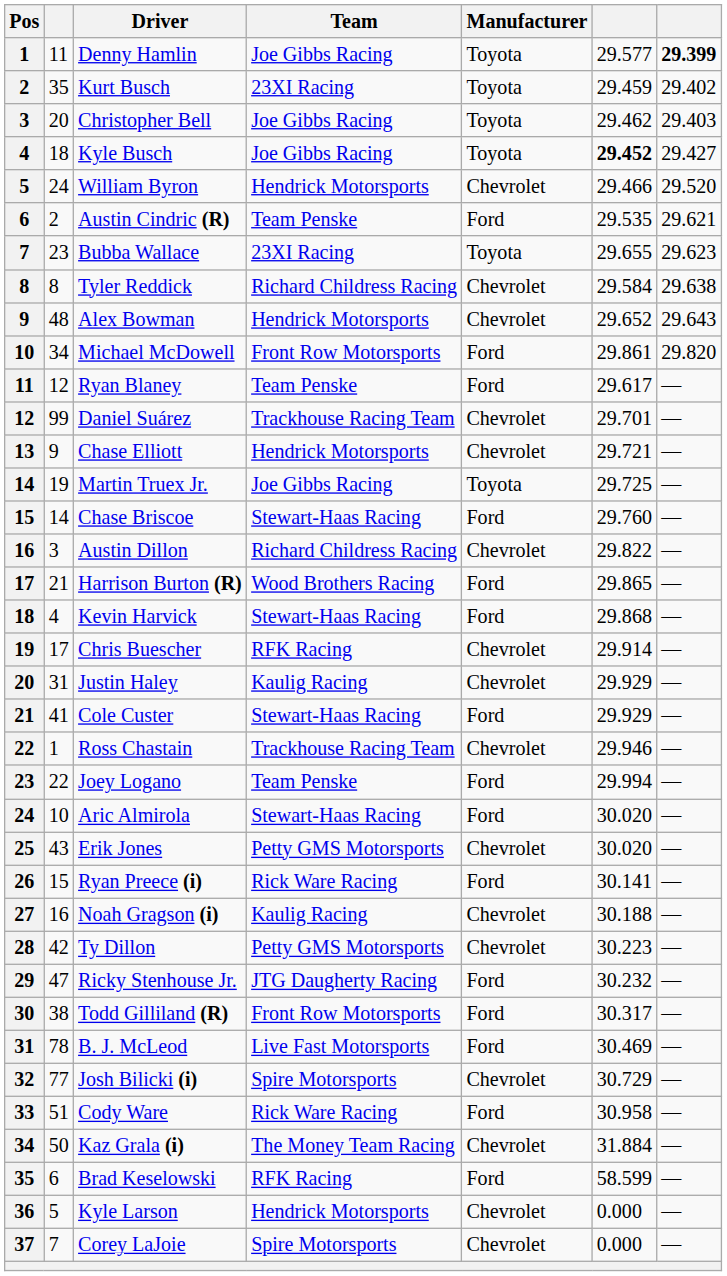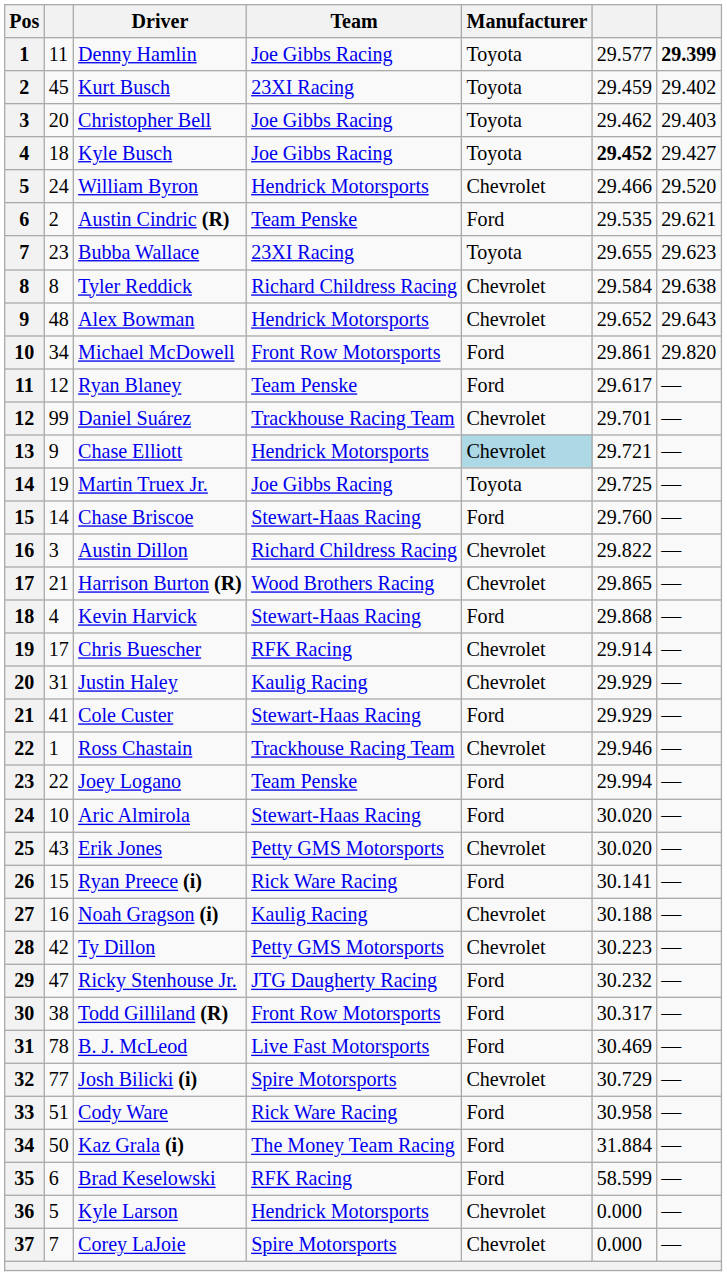 <table class="wikitable" style="font-size:95%">
 <tr>
 <th>Pos</th>
 <th></th>
 <th>Driver</th>
 <th>Team</th>
 <th>Manufacturer</th>
 <th></th>
 <th></th>
 </tr>
 <tr>
 <th>1</th>
 <td>11</td>
 <td><a href='#'>Denny Hamlin</a></td>
 <td><a href='#'>Joe Gibbs Racing</a></td>
 <td>Toyota</td>
 <td>29.577</td>
 <td><strong>29.399</strong></td>
 </tr>
 <tr>
 <th>2</th>
-<td>35</td>
+<td>45</td>
 <td><a href='#'>Kurt Busch</a></td>
 <td><a href='#'>23XI Racing</a></td>
 <td>Toyota</td>
 <td>29.459</td>
 <td>29.402</td>
 </tr>
 <tr>
 <th>3</th>
 <td>20</td>
 <td><a href='#'>Christopher Bell</a></td>
 <td><a href='#'>Joe Gibbs Racing</a></td>
 <td>Toyota</td>
 <td>29.462</td>
 <td>29.403</td>
 </tr>
 <tr>
 <th>4</th>
 <td>18</td>
 <td><a href='#'>Kyle Busch</a></td>
 <td><a href='#'>Joe Gibbs Racing</a></td>
 <td>Toyota</td>
 <td><strong>29.452</strong></td>
 <td>29.427</td>
 </tr>
 <tr>
 <th>5</th>
 <td>24</td>
 <td><a href='#'>William Byron</a></td>
 <td><a href='#'>Hendrick Motorsports</a></td>
 <td>Chevrolet</td>
 <td>29.466</td>
 <td>29.520</td>
 </tr>
 <tr>
 <th>6</th>
 <td>2</td>
 <td><a href='#'>Austin Cindric</a> <strong>(R)</strong></td>
 <td><a href='#'>Team Penske</a></td>
 <td>Ford</td>
 <td>29.535</td>
 <td>29.621</td>
 </tr>
 <tr>
 <th>7</th>
 <td>23</td>
 <td><a href='#'>Bubba Wallace</a></td>
 <td><a href='#'>23XI Racing</a></td>
 <td>Toyota</td>
 <td>29.655</td>
 <td>29.623</td>
 </tr>
 <tr>
 <th>8</th>
 <td>8</td>
 <td><a href='#'>Tyler Reddick</a></td>
 <td><a href='#'>Richard Childress Racing</a></td>
 <td>Chevrolet</td>
 <td>29.584</td>
 <td>29.638</td>
 </tr>
 <tr>
 <th>9</th>
 <td>48</td>
 <td><a href='#'>Alex Bowman</a></td>
 <td><a href='#'>Hendrick Motorsports</a></td>
 <td>Chevrolet</td>
 <td>29.652</td>
 <td>29.643</td>
 </tr>
 <tr>
 <th>10</th>
 <td>34</td>
 <td><a href='#'>Michael McDowell</a></td>
 <td><a href='#'>Front Row Motorsports</a></td>
 <td>Ford</td>
 <td>29.861</td>
 <td>29.820</td>
 </tr>
 <tr>
 <th>11</th>
 <td>12</td>
 <td><a href='#'>Ryan Blaney</a></td>
 <td><a href='#'>Team Penske</a></td>
 <td>Ford</td>
 <td>29.617</td>
 <td>—</td>
 </tr>
 <tr>
 <th>12</th>
 <td>99</td>
 <td><a href='#'>Daniel Suárez</a></td>
 <td><a href='#'>Trackhouse Racing Team</a></td>
 <td>Chevrolet</td>
 <td>29.701</td>
 <td>—</td>
 </tr>
 <tr>
 <th>13</th>
 <td>9</td>
 <td><a href='#'>Chase Elliott</a></td>
 <td><a href='#'>Hendrick Motorsports</a></td>
-<td>Chevrolet</td>
+<td style="background: lightblue;">Chevrolet</td>
 <td>29.721</td>
 <td>—</td>
 </tr>
 <tr>
 <th>14</th>
 <td>19</td>
 <td><a href='#'>Martin Truex Jr.</a></td>
 <td><a href='#'>Joe Gibbs Racing</a></td>
 <td>Toyota</td>
 <td>29.725</td>
 <td>—</td>
 </tr>
 <tr>
 <th>15</th>
 <td>14</td>
 <td><a href='#'>Chase Briscoe</a></td>
 <td><a href='#'>Stewart-Haas Racing</a></td>
 <td>Ford</td>
 <td>29.760</td>
 <td>—</td>
 </tr>
 <tr>
 <th>16</th>
 <td>3</td>
 <td><a href='#'>Austin Dillon</a></td>
 <td><a href='#'>Richard Childress Racing</a></td>
 <td>Chevrolet</td>
 <td>29.822</td>
 <td>—</td>
 </tr>
 <tr>
 <th>17</th>
 <td>21</td>
 <td><a href='#'>Harrison Burton</a> <strong>(R)</strong></td>
 <td><a href='#'>Wood Brothers Racing</a></td>
-<td>Ford</td>
+<td>Chevrolet</td>
 <td>29.865</td>
 <td>—</td>
 </tr>
 <tr>
 <th>18</th>
 <td>4</td>
 <td><a href='#'>Kevin Harvick</a></td>
 <td><a href='#'>Stewart-Haas Racing</a></td>
 <td>Ford</td>
 <td>29.868</td>
 <td>—</td>
 </tr>
 <tr>
 <th>19</th>
 <td>17</td>
 <td><a href='#'>Chris Buescher</a></td>
 <td><a href='#'>RFK Racing</a></td>
 <td>Chevrolet</td>
 <td>29.914</td>
 <td>—</td>
 </tr>
 <tr>
 <th>20</th>
 <td>31</td>
 <td><a href='#'>Justin Haley</a></td>
 <td><a href='#'>Kaulig Racing</a></td>
 <td>Chevrolet</td>
 <td>29.929</td>
 <td>—</td>
 </tr>
 <tr>
 <th>21</th>
 <td>41</td>
 <td><a href='#'>Cole Custer</a></td>
 <td><a href='#'>Stewart-Haas Racing</a></td>
 <td>Ford</td>
 <td>29.929</td>
 <td>—</td>
 </tr>
 <tr>
 <th>22</th>
 <td>1</td>
 <td><a href='#'>Ross Chastain</a></td>
 <td><a href='#'>Trackhouse Racing Team</a></td>
 <td>Chevrolet</td>
 <td>29.946</td>
 <td>—</td>
 </tr>
 <tr>
 <th>23</th>
 <td>22</td>
 <td><a href='#'>Joey Logano</a></td>
 <td><a href='#'>Team Penske</a></td>
 <td>Ford</td>
 <td>29.994</td>
 <td>—</td>
 </tr>
 <tr>
 <th>24</th>
 <td>10</td>
 <td><a href='#'>Aric Almirola</a></td>
 <td><a href='#'>Stewart-Haas Racing</a></td>
 <td>Ford</td>
 <td>30.020</td>
 <td>—</td>
 </tr>
 <tr>
 <th>25</th>
 <td>43</td>
 <td><a href='#'>Erik Jones</a></td>
 <td><a href='#'>Petty GMS Motorsports</a></td>
 <td>Chevrolet</td>
 <td>30.020</td>
 <td>—</td>
 </tr>
 <tr>
 <th>26</th>
 <td>15</td>
 <td><a href='#'>Ryan Preece</a> <strong>(i)</strong></td>
 <td><a href='#'>Rick Ware Racing</a></td>
 <td>Ford</td>
 <td>30.141</td>
 <td>—</td>
 </tr>
 <tr>
 <th>27</th>
 <td>16</td>
 <td><a href='#'>Noah Gragson</a> <strong>(i)</strong></td>
 <td><a href='#'>Kaulig Racing</a></td>
 <td>Chevrolet</td>
 <td>30.188</td>
 <td>—</td>
 </tr>
 <tr>
 <th>28</th>
 <td>42</td>
 <td><a href='#'>Ty Dillon</a></td>
 <td><a href='#'>Petty GMS Motorsports</a></td>
 <td>Chevrolet</td>
 <td>30.223</td>
 <td>—</td>
 </tr>
 <tr>
 <th>29</th>
 <td>47</td>
 <td><a href='#'>Ricky Stenhouse Jr.</a></td>
 <td><a href='#'>JTG Daugherty Racing</a></td>
 <td>Ford</td>
 <td>30.232</td>
 <td>—</td>
 </tr>
 <tr>
 <th>30</th>
 <td>38</td>
 <td><a href='#'>Todd Gilliland</a> <strong>(R)</strong></td>
 <td><a href='#'>Front Row Motorsports</a></td>
 <td>Ford</td>
 <td>30.317</td>
 <td>—</td>
 </tr>
 <tr>
 <th>31</th>
 <td>78</td>
 <td><a href='#'>B. J. McLeod</a></td>
 <td><a href='#'>Live Fast Motorsports</a></td>
 <td>Ford</td>
 <td>30.469</td>
 <td>—</td>
 </tr>
 <tr>
 <th>32</th>
 <td>77</td>
 <td><a href='#'>Josh Bilicki</a> <strong>(i)</strong></td>
 <td><a href='#'>Spire Motorsports</a></td>
 <td>Chevrolet</td>
 <td>30.729</td>
 <td>—</td>
 </tr>
 <tr>
 <th>33</th>
 <td>51</td>
 <td><a href='#'>Cody Ware</a></td>
 <td><a href='#'>Rick Ware Racing</a></td>
 <td>Ford</td>
 <td>30.958</td>
 <td>—</td>
 </tr>
 <tr>
 <th>34</th>
 <td>50</td>
 <td><a href='#'>Kaz Grala</a> <strong>(i)</strong></td>
 <td><a href='#'>The Money Team Racing</a></td>
-<td>Chevrolet</td>
+<td>Ford</td>
 <td>31.884</td>
 <td>—</td>
 </tr>
 <tr>
 <th>35</th>
 <td>6</td>
 <td><a href='#'>Brad Keselowski</a></td>
 <td><a href='#'>RFK Racing</a></td>
 <td>Ford</td>
 <td>58.599</td>
 <td>—</td>
 </tr>
 <tr>
 <th>36</th>
 <td>5</td>
 <td><a href='#'>Kyle Larson</a></td>
 <td><a href='#'>Hendrick Motorsports</a></td>
 <td>Chevrolet</td>
 <td>0.000</td>
 <td>—</td>
 </tr>
 <tr>
 <th>37</th>
 <td>7</td>
 <td><a href='#'>Corey LaJoie</a></td>
 <td><a href='#'>Spire Motorsports</a></td>
 <td>Chevrolet</td>
 <td>0.000</td>
 <td>—</td>
 </tr>
 <tr>
 <th colspan="7"></th>
 </tr>
 </table>
